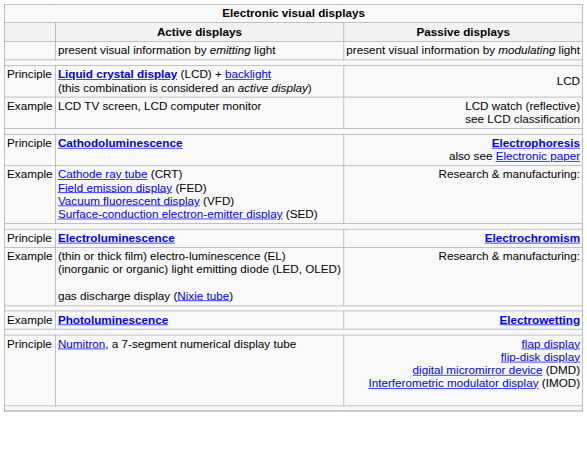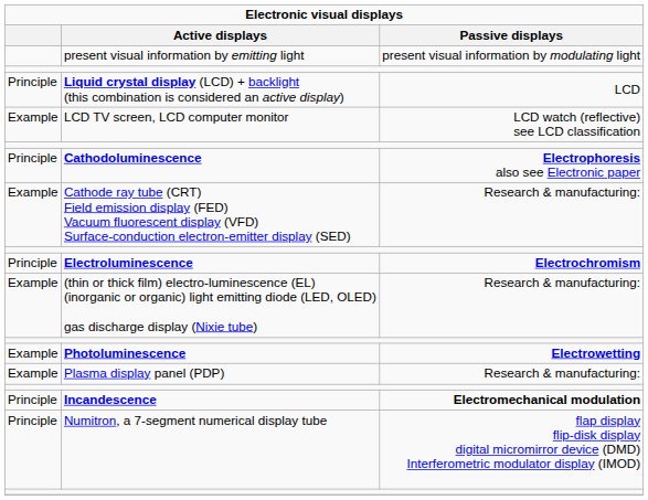 <table class="wikitable">
 <tr valign="top" align="left">
 <td colspan="3"  align="center"><strong>Electronic visual displays</strong></td>
 </tr>
 <tr>
 <th></th>
 <th>Active displays</th>
 <th>Passive displays</th>
 </tr>
 <tr>
 <td></td>
 <td>present visual information by <em>emitting</em> light</td>
 <td>present visual information by <em>modulating</em> light</td>
 </tr>
 <tr>
 <td colspan="3"></td>
 </tr>
 <tr>
 <td valign="top">Principle</td>
 <td><strong><a href='#'>Liquid crystal display</a></strong> (LCD) + <a href='#'>backlight</a><br>(this combination is considered an <em>active display</em>)</td>
 <td align="right">LCD</td>
 </tr>
 <tr>
 <td valign="top">Example</td>
 <td valign="top">LCD TV screen, LCD computer monitor</td>
 <td align="right" valign="top">LCD watch (reflective)<br>see LCD classification</td>
 </tr>
 <tr>
 <td colspan="3"></td>
 </tr>
 <tr>
 <td valign="top">Principle</td>
 <td valign="top"><strong><a href='#'>Cathodoluminescence</a></strong></td>
 <td align="right"><strong><a href='#'>Electrophoresis</a></strong><br>also see <a href='#'>Electronic paper</a></td>
 </tr>
 <tr>
 <td valign="top">Example</td>
 <td><a href='#'>Cathode ray tube</a> (CRT)<br><a href='#'>Field emission display</a> (FED)<br><a href='#'>Vacuum fluorescent display</a> (VFD)<br><a href='#'>Surface-conduction electron-emitter display</a> (SED)</td>
 <td align="right" valign="top">Research & manufacturing:<br><br></td>
 </tr>
 <tr>
 <td colspan="3"></td>
 </tr>
 <tr>
 <td>Principle</td>
 <td><strong><a href='#'>Electroluminescence</a></strong></td>
 <td align="right"><strong><a href='#'>Electrochromism</a></strong></td>
 </tr>
 <tr>
 <td valign="top">Example</td>
 <td valign="top">(thin or thick film) electro-luminescence (EL)<br>(inorganic or organic) light emitting diode (LED, OLED)<br><br>gas discharge display (<a href='#'>Nixie tube</a>)</td>
 <td valign="top" align="right">Research & manufacturing:<br></td>
 </tr>
 <tr>
 <td colspan="3"></td>
 </tr>
 <tr>
 <td valign="top">Example</td>
 <td valign="top"><strong><a href='#'>Photoluminescence</a></strong></td>
 <td valign="top" align="right"><strong><a href='#'>Electrowetting</a></strong></td>
 </tr>
 <tr>
+<td valign="top">Example</td>
+<td valign="top"><a href='#'>Plasma display</a> panel (PDP)</td>
+<td align="right" valign="top">Research & manufacturing:<br></td>
+</tr>
+<tr>
 <td colspan="3"></td>
+</tr>
+<tr>
+<td>Principle</td>
+<td><strong><a href='#'>Incandescence</a></strong><br></td>
+<td align="right"><strong>Electromechanical modulation</strong></td>
 </tr>
 <tr>
 <td valign="top">Principle</td>
 <td valign="top"><a href='#'>Numitron</a>, a 7-segment numerical display tube</td>
 <td align="right"><a href='#'>flap display</a><br><a href='#'>flip-disk display</a><br><a href='#'>digital micromirror device</a> (DMD)<br><a href='#'>Interferometric modulator display</a> (IMOD)<br><br></td>
 </tr>
 <tr>
 <td colspan="3"></td>
 </tr>
 <tr>
 </tr>
 </table>
